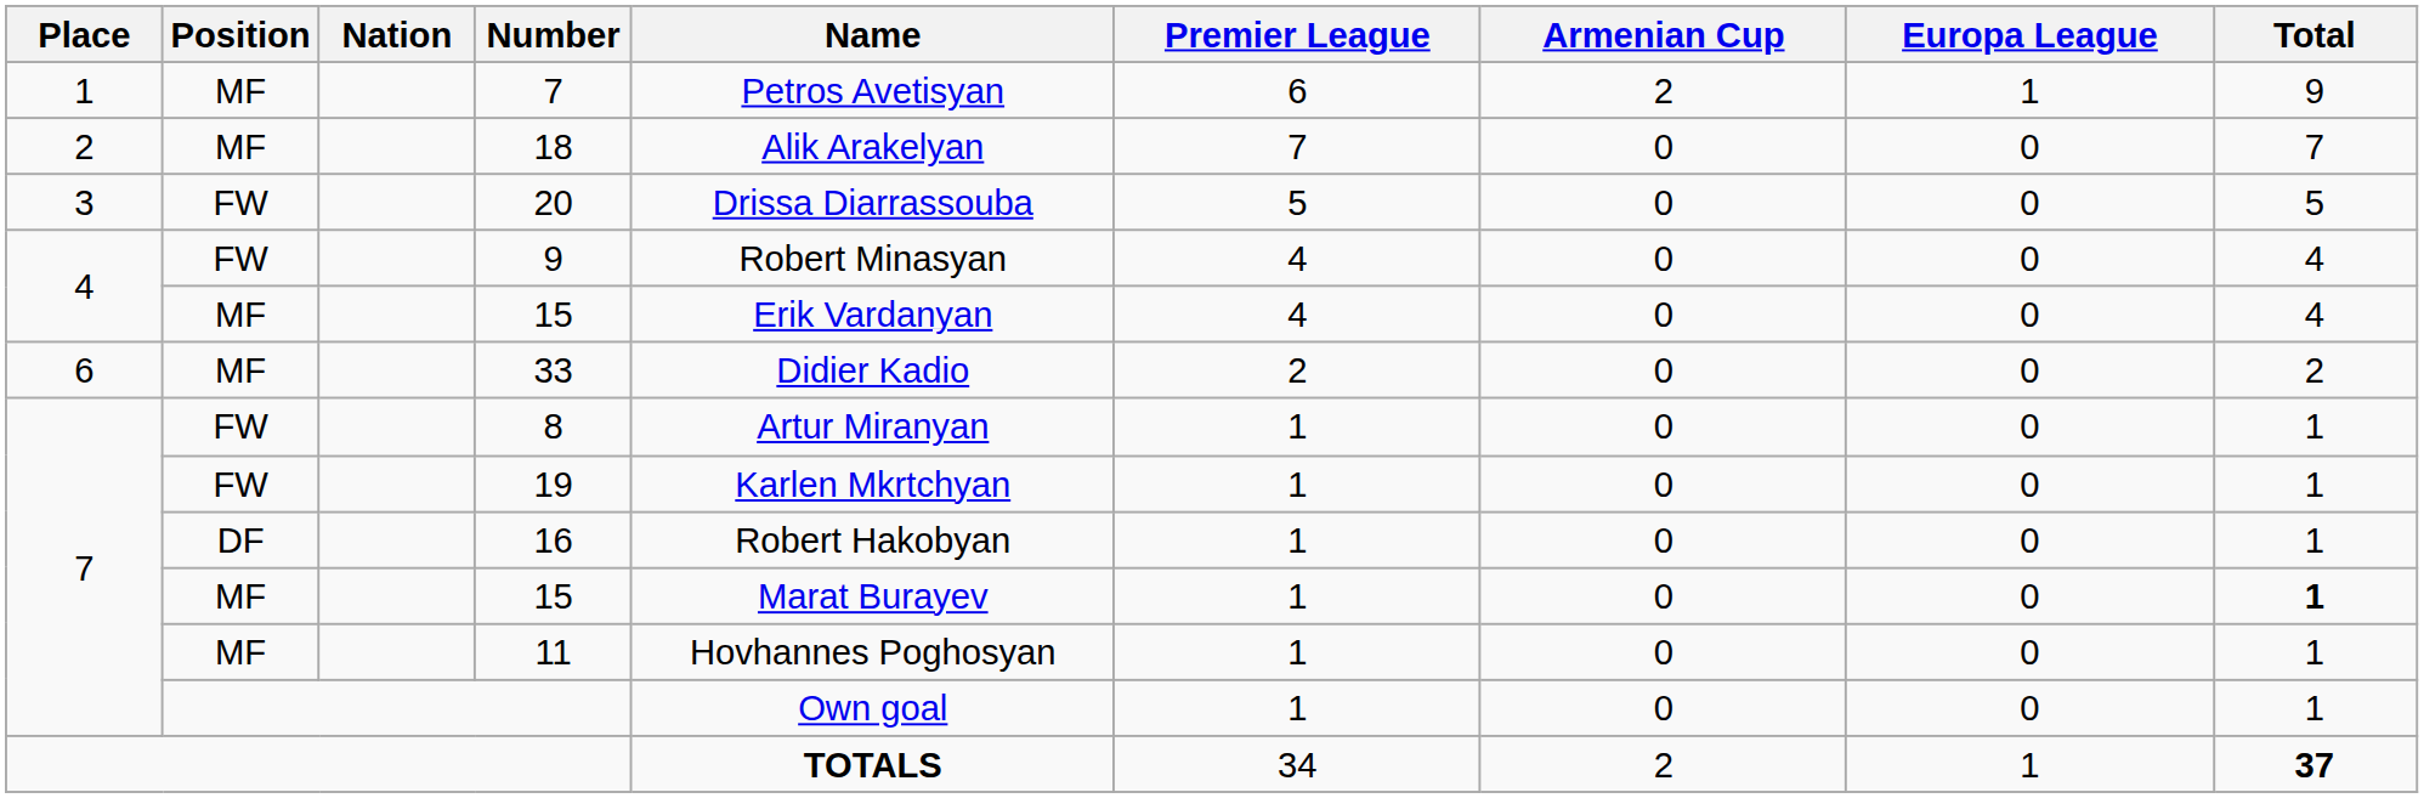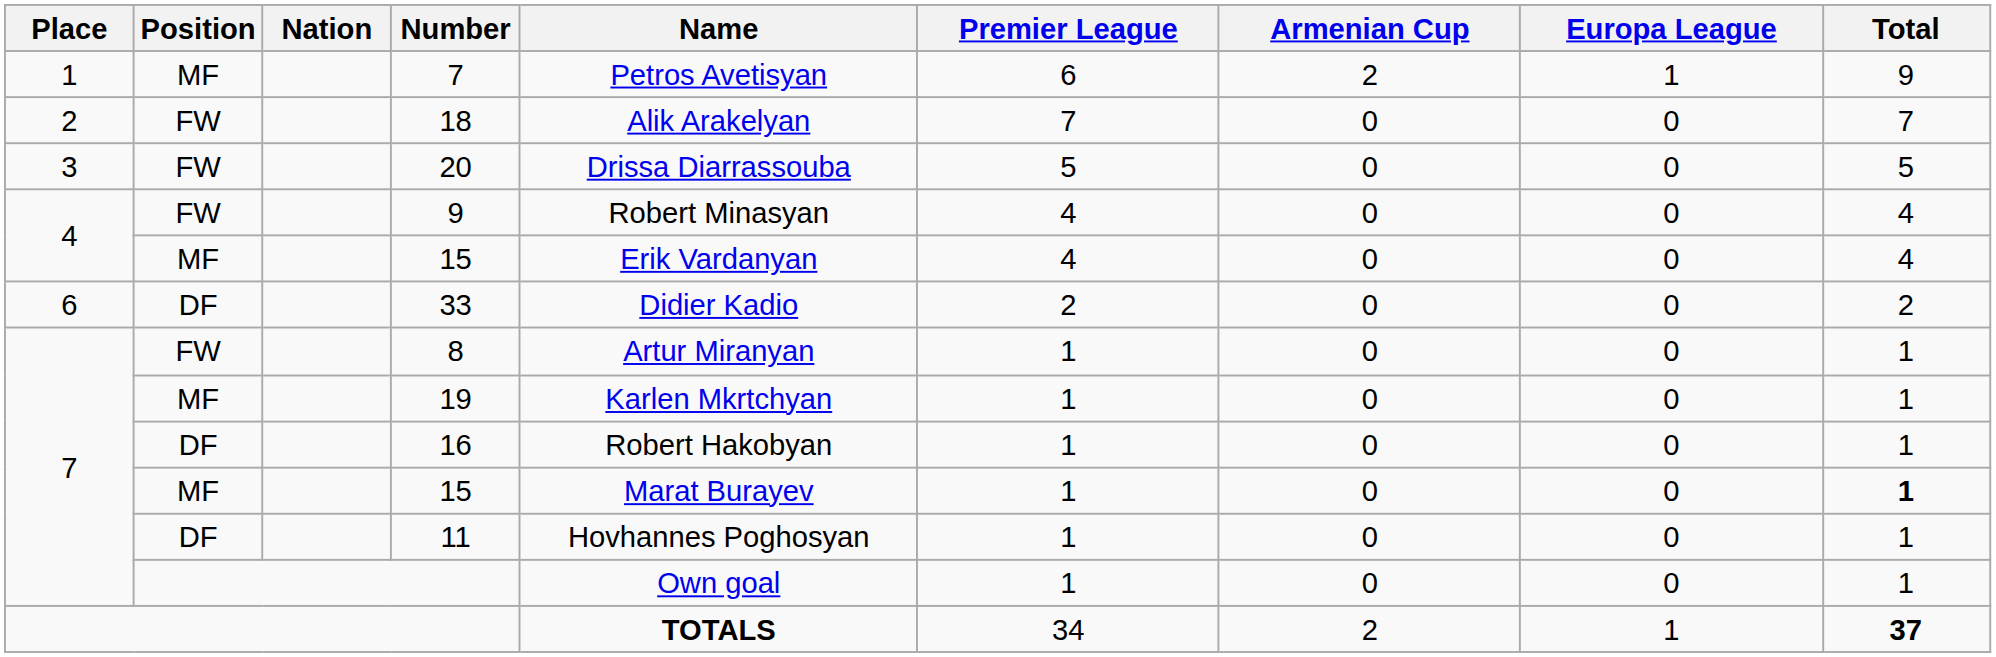 <table class="wikitable" style="font-size: 95%; text-align: center;">
 <tr>
 <th width=60>Place</th>
 <th width=60>Position</th>
 <th width=60>Nation</th>
 <th width=60>Number</th>
 <th width=200>Name</th>
 <th width=150><a href='#'>Premier League</a></th>
 <th width=150><a href='#'>Armenian Cup</a></th>
 <th width=150><a href='#'>Europa League</a></th>
 <th width=80><strong>Total</strong></th>
 </tr>
 <tr>
 <td>1</td>
 <td>MF</td>
 <td></td>
 <td>7</td>
 <td><a href='#'>Petros Avetisyan</a></td>
 <td>6</td>
 <td>2</td>
 <td>1</td>
 <td>9</td>
 </tr>
 <tr>
 <td>2</td>
-<td>MF</td>
+<td>FW</td>
 <td></td>
 <td>18</td>
 <td><a href='#'>Alik Arakelyan</a></td>
 <td>7</td>
 <td>0</td>
 <td>0</td>
 <td>7</td>
 </tr>
 <tr>
 <td>3</td>
 <td>FW</td>
 <td></td>
 <td>20</td>
 <td><a href='#'>Drissa Diarrassouba</a></td>
 <td>5</td>
 <td>0</td>
 <td>0</td>
 <td>5</td>
 </tr>
 <tr>
 <td rowspan="2">4</td>
 <td>FW</td>
 <td></td>
 <td>9</td>
 <td>Robert Minasyan</td>
 <td>4</td>
 <td>0</td>
 <td>0</td>
 <td>4</td>
 </tr>
 <tr>
 <td>MF</td>
 <td></td>
 <td>15</td>
 <td><a href='#'>Erik Vardanyan</a></td>
 <td>4</td>
 <td>0</td>
 <td>0</td>
 <td>4</td>
 </tr>
 <tr>
 <td>6</td>
-<td>MF</td>
+<td>DF</td>
 <td></td>
 <td>33</td>
 <td><a href='#'>Didier Kadio</a></td>
 <td>2</td>
 <td>0</td>
 <td>0</td>
 <td>2</td>
 </tr>
 <tr>
 <td rowspan="6">7</td>
 <td>FW</td>
 <td></td>
 <td>8</td>
 <td><a href='#'>Artur Miranyan</a></td>
 <td>1</td>
 <td>0</td>
 <td>0</td>
 <td>1</td>
 </tr>
 <tr>
-<td>FW</td>
+<td>MF</td>
 <td></td>
 <td>19</td>
 <td><a href='#'>Karlen Mkrtchyan</a></td>
 <td>1</td>
 <td>0</td>
 <td>0</td>
 <td>1</td>
 </tr>
 <tr>
 <td>DF</td>
 <td></td>
 <td>16</td>
 <td>Robert Hakobyan</td>
 <td>1</td>
 <td>0</td>
 <td>0</td>
 <td>1</td>
 </tr>
 <tr>
 <td>MF</td>
 <td></td>
 <td>15</td>
 <td><a href='#'>Marat Burayev</a></td>
 <td>1</td>
 <td>0</td>
 <td>0</td>
 <td><strong>1</strong></td>
 </tr>
 <tr>
-<td>MF</td>
+<td>DF</td>
 <td></td>
 <td>11</td>
 <td>Hovhannes Poghosyan</td>
 <td>1</td>
 <td>0</td>
 <td>0</td>
 <td>1</td>
 </tr>
 <tr>
 <td colspan="3"></td>
 <td><a href='#'>Own goal</a></td>
 <td>1</td>
 <td>0</td>
 <td>0</td>
 <td>1</td>
 </tr>
 <tr>
 <td colspan="4"></td>
 <td><strong>TOTALS</strong></td>
 <td>34</td>
 <td>2</td>
 <td>1</td>
 <td><strong>37</strong></td>
 </tr>
 </table>
